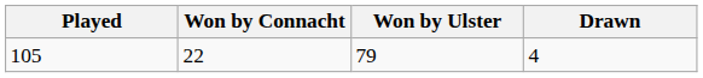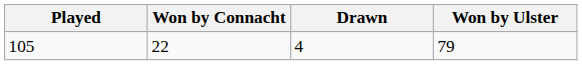 <table class="wikitable sortable">
 <tr>
 <th width="125">Played</th>
 <th width="125">Won by Connacht</th>
+<th width="125">Drawn</th>
 <th width="125">Won by Ulster</th>
-<th width="125">Drawn</th>
 </tr>
 <tr>
 <td>105</td>
 <td>22</td>
+<td>4</td>
 <td>79</td>
-<td>4</td>
 </tr>
 </table>
